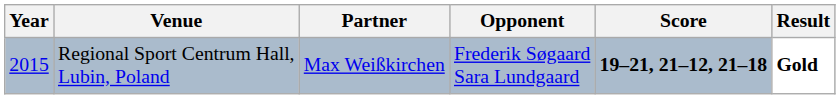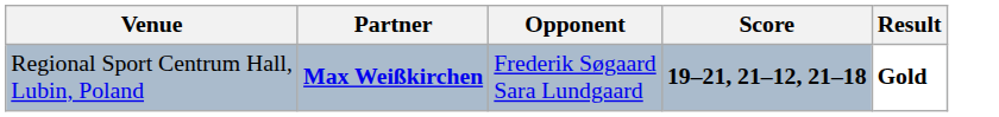 <table class="sortable wikitable" style="font-size: 90%;">
 <tr>
-<th>Year</th>
 <th>Venue</th>
 <th>Partner</th>
 <th>Opponent</th>
 <th>Score</th>
 <th>Result</th>
 </tr>
 <tr style="background:#AABBCC">
-<td align="center"><a href='#'>2015</a></td>
 <td align="left">Regional Sport Centrum Hall,<br><a href='#'>Lubin, Poland</a></td>
-<td align="left"> <a href='#'>Max Weißkirchen</a></td>
+<td align="left"><strong> <a href='#'>Max Weißkirchen</a></strong></td>
 <td align="left"> <a href='#'>Frederik Søgaard</a> <br>  <a href='#'>Sara Lundgaard</a></td>
 <td align="left"><strong>19–21, 21–12, 21–18</strong></td>
 <td style="text-align:left; background:white"> <strong>Gold</strong></td>
 </tr>
 </table>
